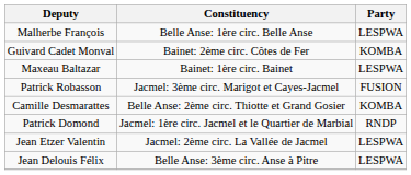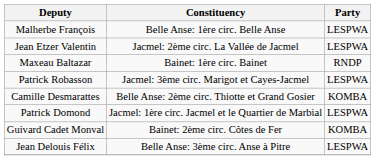 <table class="wikitable" style="text-align:center;">
 <tr>
 <th>Deputy</th>
 <th>Constituency</th>
 <th>Party</th>
 </tr>
 <tr>
 <td>Malherbe François</td>
 <td>Belle Anse: 1ère circ. Belle Anse</td>
 <td>LESPWA</td>
 </tr>
 <tr>
-<td>Guivard Cadet Monval</td>
-<td>Bainet: 2ème circ. Côtes de Fer</td>
-<td>KOMBA</td>
+<td>Jean Etzer Valentin</td>
+<td>Jacmel: 2ème circ. La Vallée de Jacmel</td>
+<td>LESPWA</td>
 </tr>
 <tr>
 <td>Maxeau Baltazar</td>
 <td>Bainet: 1ère circ. Bainet</td>
-<td>LESPWA</td>
+<td>RNDP</td>
 </tr>
 <tr>
 <td>Patrick Robasson</td>
 <td>Jacmel: 3ème circ. Marigot et Cayes-Jacmel</td>
-<td>FUSION</td>
+<td>LESPWA</td>
 </tr>
 <tr>
 <td>Camille Desmarattes</td>
 <td>Belle Anse: 2ème circ. Thiotte et Grand Gosier</td>
 <td>KOMBA</td>
 </tr>
 <tr>
 <td>Patrick Domond</td>
 <td>Jacmel: 1ère circ. Jacmel et le Quartier de Marbial</td>
-<td>RNDP</td>
+<td>LESPWA</td>
 </tr>
 <tr>
-<td>Jean Etzer Valentin</td>
-<td>Jacmel: 2ème circ. La Vallée de Jacmel</td>
-<td>LESPWA</td>
+<td>Guivard Cadet Monval</td>
+<td>Bainet: 2ème circ. Côtes de Fer</td>
+<td>KOMBA</td>
 </tr>
 <tr>
 <td>Jean Delouis Félix</td>
 <td>Belle Anse: 3ème circ. Anse à Pitre</td>
 <td>LESPWA</td>
 </tr>
 <tr>
 </tr>
 </table>
